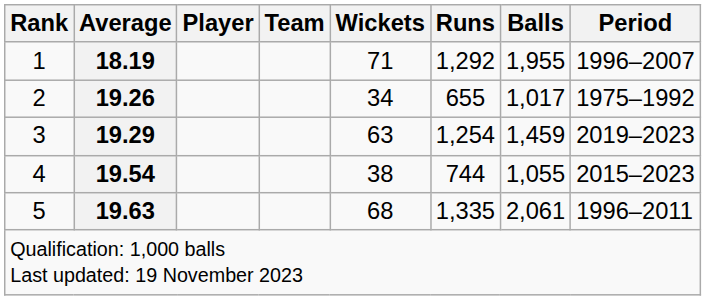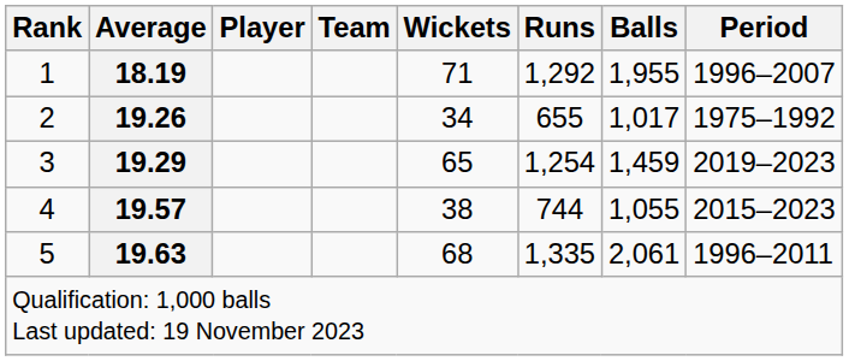 <table class="wikitable plainrowheaders sortable">
 <tr>
 <th scope=col>Rank</th>
 <th scope=col>Average</th>
 <th scope=col>Player</th>
 <th scope=col>Team</th>
 <th scope=col>Wickets</th>
 <th scope=col>Runs</th>
 <th scope=col>Balls</th>
 <th scope=col>Period</th>
 </tr>
 <tr>
 <td align=center>1</td>
 <th scope=row style=text-align:center;>18.19</th>
 <td></td>
 <td></td>
 <td align=center>71</td>
 <td align=center>1,292</td>
 <td align=center>1,955</td>
 <td>1996–2007</td>
 </tr>
 <tr>
 <td align=center>2</td>
 <th scope=row style=text-align:center;>19.26</th>
 <td></td>
 <td></td>
 <td align=center>34</td>
 <td align=center>655</td>
 <td align=center>1,017</td>
 <td>1975–1992</td>
 </tr>
 <tr>
 <td align=center>3</td>
 <th scope=row style=text-align:center;>19.29</th>
 <td></td>
 <td></td>
-<td align=center>63</td>
+<td align=center>65</td>
 <td align=center>1,254</td>
 <td align=center>1,459</td>
 <td>2019–2023</td>
 </tr>
 <tr>
 <td align=center>4</td>
-<th scope=row style=text-align:center;>19.54</th>
+<th scope=row style=text-align:center;>19.57</th>
 <td></td>
 <td></td>
 <td align=center>38</td>
 <td align=center>744</td>
 <td align=center>1,055</td>
 <td>2015–2023</td>
 </tr>
 <tr>
 <td align=center>5</td>
 <th scope=row style=text-align:center;>19.63</th>
 <td></td>
 <td></td>
 <td align=center>68</td>
 <td align=center>1,335</td>
 <td align=center>2,061</td>
 <td>1996–2011</td>
 </tr>
 <tr class=sortbottom>
 <td colspan=8><small>Qualification: 1,000 balls<br>Last updated: 19 November 2023</small></td>
 </tr>
 </table>
